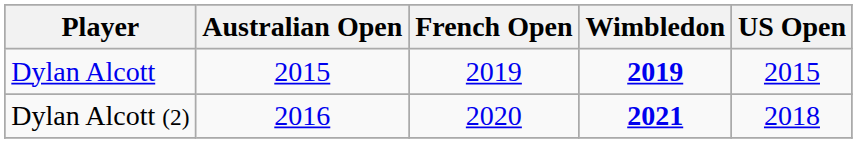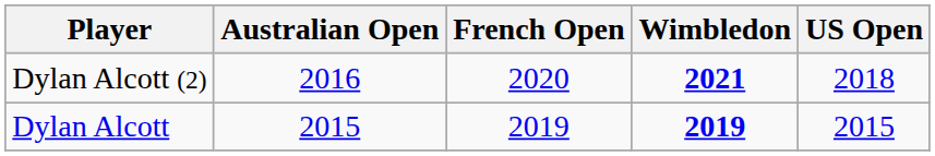 <table class="wikitable sortable" style="text-align:center;">
 <tr>
 <th>Player</th>
 <th>Australian Open</th>
 <th>French Open</th>
 <th>Wimbledon</th>
 <th>US Open</th>
 </tr>
 <tr>
+<td style="text-align:left;"> Dylan Alcott <small>(2)</small></td>
+<td><a href='#'>2016</a></td>
+<td><a href='#'>2020</a></td>
+<td><strong><a href='#'>2021</a></strong></td>
+<td><a href='#'>2018</a></td>
+</tr>
+<tr>
 <td style="text-align:left;"> <a href='#'>Dylan Alcott</a></td>
 <td><a href='#'>2015</a></td>
 <td><a href='#'>2019</a></td>
 <td><strong><a href='#'>2019</a></strong></td>
 <td><a href='#'>2015</a></td>
 </tr>
-<tr>
-<td style="text-align:left;"> Dylan Alcott <small>(2)</small></td>
-<td><a href='#'>2016</a></td>
-<td><a href='#'>2020</a></td>
-<td><strong><a href='#'>2021</a></strong></td>
-<td><a href='#'>2018</a></td>
-</tr>
 </table>
